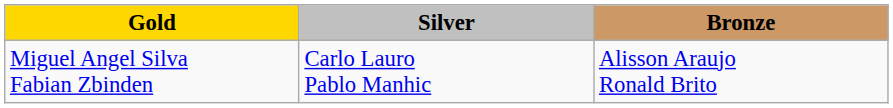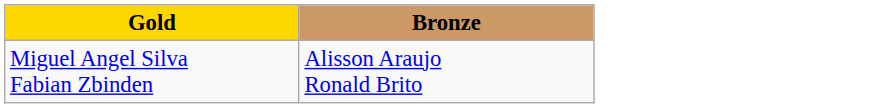 <table class="wikitable" style="text-align:left">
 <tr align="center">
 <td width=200 bgcolor=gold><strong>Gold</strong></td>
-<td width=200 bgcolor=silver><strong>Silver</strong></td>
 <td width=200 bgcolor=CC9966><strong>Bronze</strong></td>
 </tr>
 <tr>
 <td><a href='#'>Miguel Angel Silva</a><br><a href='#'>Fabian Zbinden</a><br><em></em></td>
-<td><a href='#'>Carlo Lauro</a><br><a href='#'>Pablo Manhic</a><br><em></em></td>
 <td><a href='#'>Alisson Araujo</a><br><a href='#'>Ronald Brito</a><br><em></em></td>
 </tr>
 </table>
